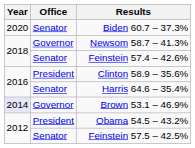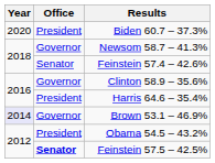 <table class=wikitable>
 <tr>
 <th width="30">Year</th>
 <th width="60">Office</th>
 <th width="180">Results</th>
 </tr>
 <tr>
 <td rowspan="1">2020</td>
-<td><a href='#'>Senator</a></td>
+<td><a href='#'>President</a></td>
 <td align="right" ><a href='#'>Biden</a> 60.7 – 37.3%</td>
 </tr>
 <tr>
 <td rowspan="2">2018</td>
 <td><a href='#'>Governor</a></td>
 <td align="right" ><a href='#'>Newsom</a> 58.7 – 41.3%</td>
 </tr>
 <tr>
 <td><a href='#'>Senator</a></td>
 <td align="right" ><a href='#'>Feinstein</a> 57.4 – 42.6%</td>
 </tr>
 <tr>
 <td rowspan="2">2016</td>
-<td><a href='#'>President</a></td>
+<td><a href='#'>Governor</a></td>
 <td align="right" ><a href='#'>Clinton</a> 58.9 – 35.6%</td>
 </tr>
 <tr>
-<td><a href='#'>Senator</a></td>
+<td><a href='#'>President</a></td>
 <td align="right" ><a href='#'>Harris</a> 64.6 – 35.4%</td>
 </tr>
 <tr>
 <td style="background: lavender;">2014</td>
 <td><a href='#'>Governor</a></td>
 <td align="right" ><a href='#'>Brown</a> 53.1 – 46.9%</td>
 </tr>
 <tr>
 <td rowspan="2">2012</td>
 <td><a href='#'>President</a></td>
 <td align="right" ><a href='#'>Obama</a> 54.5 – 43.2%</td>
 </tr>
 <tr>
-<td><a href='#'>Senator</a></td>
+<td><strong><a href='#'>Senator</a></strong></td>
 <td align="right" ><a href='#'>Feinstein</a> 57.5 – 42.5%</td>
 </tr>
 </table>
